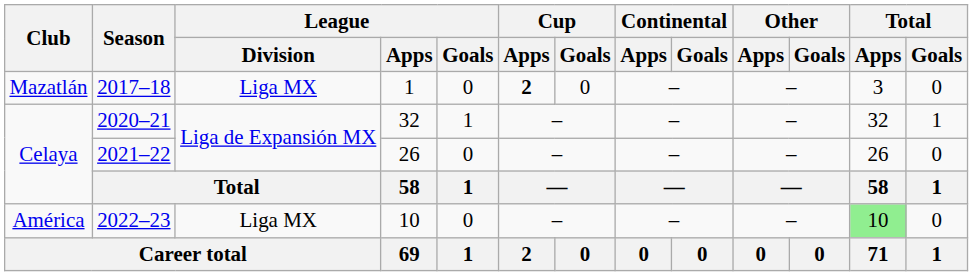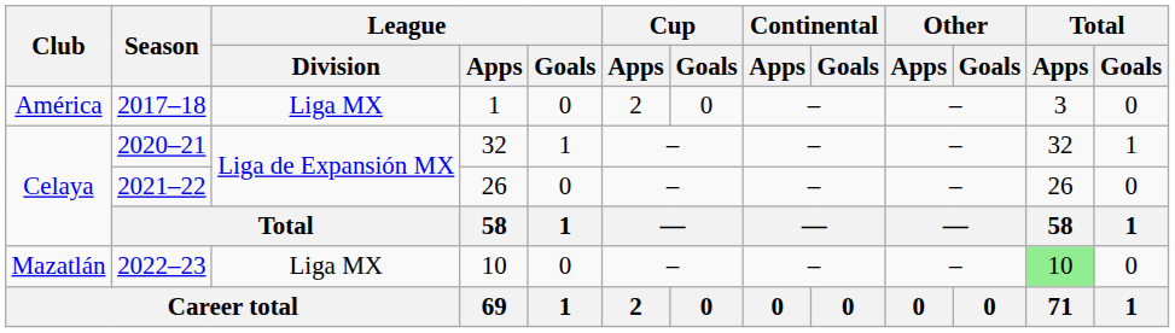 <table class="wikitable" style="text-align: center">
 <tr>
 <th rowspan="2">Club</th>
 <th rowspan="2">Season</th>
 <th colspan="3">League</th>
 <th colspan="2">Cup</th>
 <th colspan="2">Continental</th>
 <th colspan="2">Other</th>
 <th colspan="2">Total</th>
 </tr>
 <tr>
 <th>Division</th>
 <th>Apps</th>
 <th>Goals</th>
 <th>Apps</th>
 <th>Goals</th>
 <th>Apps</th>
 <th>Goals</th>
 <th>Apps</th>
 <th>Goals</th>
 <th>Apps</th>
 <th>Goals</th>
 </tr>
 <tr>
-<td><a href='#'>Mazatlán</a></td>
+<td><a href='#'>América</a></td>
 <td><a href='#'>2017–18</a></td>
 <td><a href='#'>Liga MX</a></td>
 <td>1</td>
 <td>0</td>
-<td><strong>2</strong></td>
+<td>2</td>
 <td>0</td>
 <td colspan="2">–</td>
 <td colspan="2">–</td>
 <td>3</td>
 <td>0</td>
 </tr>
 <tr>
 <td rowspan="3"><a href='#'>Celaya</a></td>
 <td><a href='#'>2020–21</a></td>
 <td rowspan="2"><a href='#'>Liga de Expansión MX</a></td>
 <td>32</td>
 <td>1</td>
 <td colspan="2">–</td>
 <td colspan="2">–</td>
 <td colspan="2">–</td>
 <td>32</td>
 <td>1</td>
 </tr>
 <tr>
 <td><a href='#'>2021–22</a></td>
 <td>26</td>
 <td>0</td>
 <td colspan="2">–</td>
 <td colspan="2">–</td>
 <td colspan="2">–</td>
 <td>26</td>
 <td>0</td>
 </tr>
 <tr>
 <th colspan="2">Total</th>
 <th>58</th>
 <th>1</th>
 <th colspan="2">—</th>
 <th colspan="2">—</th>
 <th colspan="2">—</th>
 <th>58</th>
 <th>1</th>
 </tr>
 <tr>
-<td><a href='#'>América</a></td>
+<td><a href='#'>Mazatlán</a></td>
 <td><a href='#'>2022–23</a></td>
 <td>Liga MX</td>
 <td>10</td>
 <td>0</td>
 <td colspan="2">–</td>
 <td colspan="2">–</td>
 <td colspan="2">–</td>
 <td style="background: lightgreen;">10</td>
 <td>0</td>
 </tr>
 <tr>
 <th colspan="3"><strong>Career total</strong></th>
 <th>69</th>
 <th>1</th>
 <th>2</th>
 <th>0</th>
 <th>0</th>
 <th>0</th>
 <th>0</th>
 <th>0</th>
 <th>71</th>
 <th>1</th>
 </tr>
 </table>
